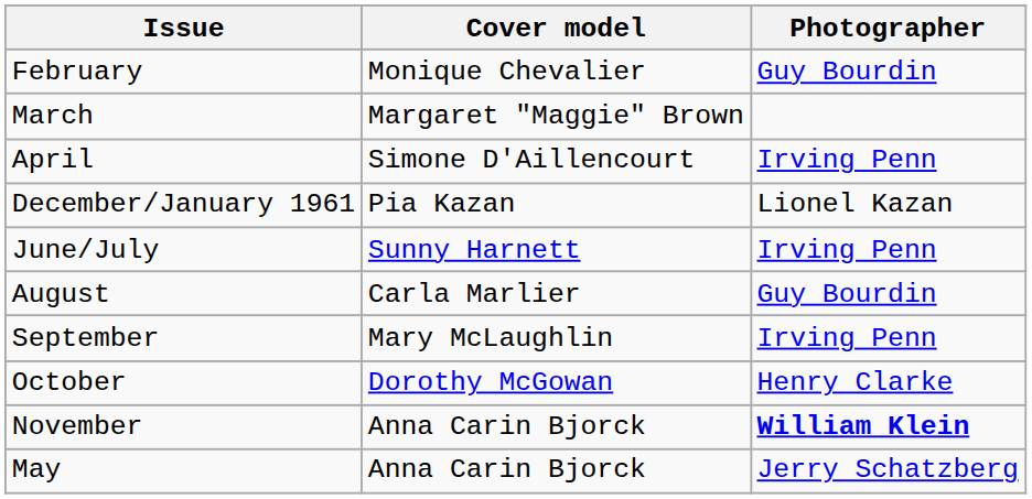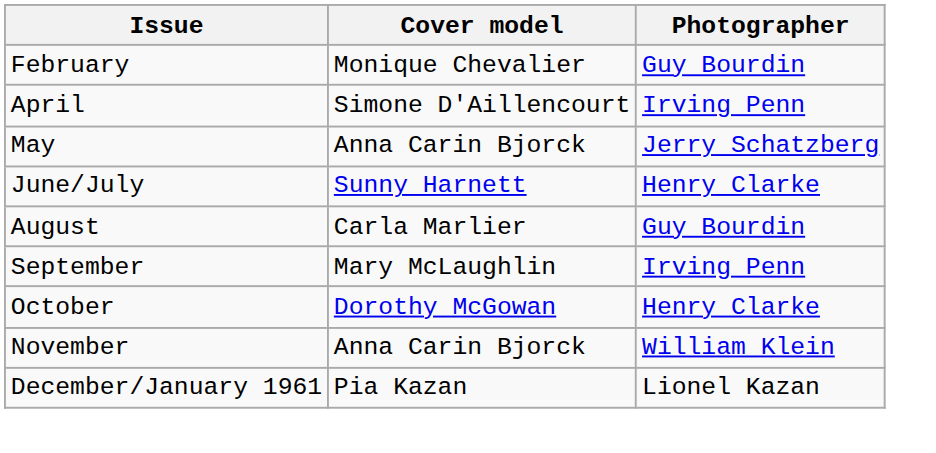 <table class="sortable wikitable">
 <tr>
 <th>Issue</th>
 <th>Cover model</th>
 <th>Photographer</th>
 </tr>
 <tr>
 <td>February</td>
 <td>Monique Chevalier</td>
 <td><a href='#'>Guy Bourdin</a></td>
 </tr>
 <tr>
-<td>March</td>
-<td>Margaret "Maggie" Brown</td>
-<td></td>
-</tr>
-<tr>
 <td>April</td>
 <td>Simone D'Aillencourt</td>
 <td><a href='#'>Irving Penn</a></td>
 </tr>
 <tr>
-<td>December/January 1961</td>
-<td>Pia Kazan</td>
-<td>Lionel Kazan</td>
+<td>May</td>
+<td>Anna Carin Bjorck</td>
+<td><a href='#'>Jerry Schatzberg</a></td>
 </tr>
 <tr>
 <td>June/July</td>
 <td><a href='#'>Sunny Harnett</a></td>
-<td><a href='#'>Irving Penn</a></td>
+<td><a href='#'>Henry Clarke</a></td>
 </tr>
 <tr>
 <td>August</td>
 <td>Carla Marlier</td>
 <td><a href='#'>Guy Bourdin</a></td>
 </tr>
 <tr>
 <td>September</td>
 <td>Mary McLaughlin</td>
 <td><a href='#'>Irving Penn</a></td>
 </tr>
 <tr>
 <td>October</td>
 <td><a href='#'>Dorothy McGowan</a></td>
 <td><a href='#'>Henry Clarke</a></td>
 </tr>
 <tr>
 <td>November</td>
 <td>Anna Carin Bjorck</td>
-<td><strong><a href='#'>William Klein</a></strong></td>
+<td><a href='#'>William Klein</a></td>
 </tr>
 <tr>
-<td>May</td>
-<td>Anna Carin Bjorck</td>
-<td><a href='#'>Jerry Schatzberg</a></td>
+<td>December/January 1961</td>
+<td>Pia Kazan</td>
+<td>Lionel Kazan</td>
 </tr>
 </table>
